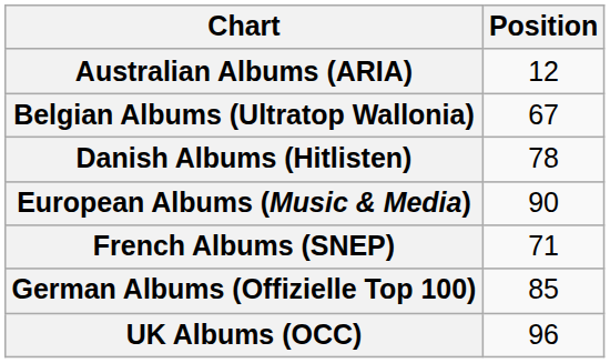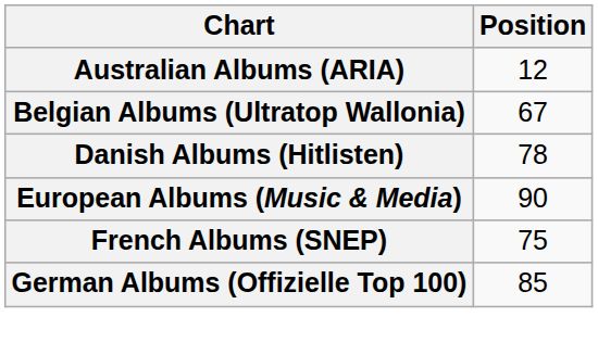 <table class="wikitable sortable plainrowheaders" style="text-align:center">
 <tr>
 <th scope="col">Chart</th>
 <th scope="col">Position</th>
 </tr>
 <tr>
 <th scope="row">Australian Albums (ARIA)</th>
 <td>12</td>
 </tr>
 <tr>
 <th scope="row">Belgian Albums (Ultratop Wallonia)</th>
 <td>67</td>
 </tr>
 <tr>
 <th scope="row">Danish Albums (Hitlisten)</th>
 <td>78</td>
 </tr>
 <tr>
 <th scope="row">European Albums (<em>Music & Media</em>)</th>
 <td>90</td>
 </tr>
 <tr>
 <th scope="row">French Albums (SNEP)</th>
-<td>71</td>
+<td>75</td>
 </tr>
 <tr>
 <th scope="row">German Albums (Offizielle Top 100)</th>
 <td>85</td>
 </tr>
-<tr>
-<th scope="row">UK Albums (OCC)</th>
-<td>96</td>
-</tr>
 </table>
